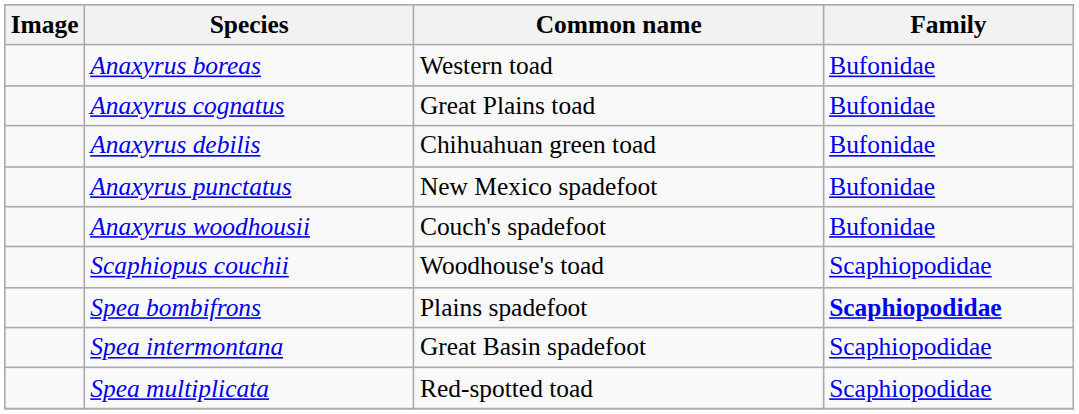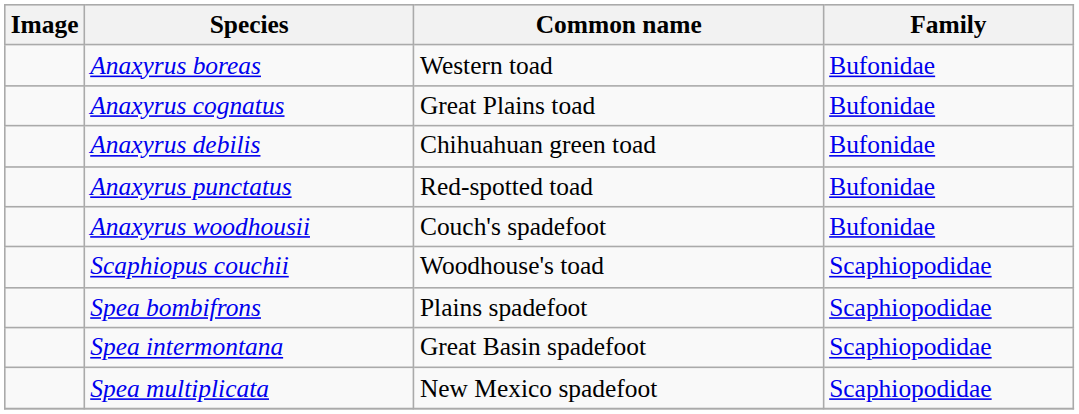 <table class="sortable wikitable">
 <tr>
 <th>Image</th>
 <th>Species</th>
 <th>Common name</th>
 <th>Family</th>
 </tr>
 <tr>
 <td></td>
 <td width=200><em><a href='#'>Anaxyrus boreas</a></em></td>
 <td width=250>Western toad</td>
 <td width=150><a href='#'>Bufonidae</a></td>
 </tr>
 <tr>
 <td></td>
 <td><em><a href='#'>Anaxyrus cognatus</a></em></td>
 <td>Great Plains toad</td>
 <td><a href='#'>Bufonidae</a></td>
 </tr>
 <tr>
 <td></td>
 <td><em><a href='#'>Anaxyrus debilis</a></em></td>
 <td>Chihuahuan green toad</td>
 <td><a href='#'>Bufonidae</a></td>
 </tr>
 <tr>
 <td></td>
 <td><em><a href='#'>Anaxyrus punctatus</a></em></td>
-<td>New Mexico spadefoot</td>
+<td>Red-spotted toad</td>
 <td><a href='#'>Bufonidae</a></td>
 </tr>
 <tr>
 <td></td>
 <td><em><a href='#'>Anaxyrus woodhousii</a></em></td>
 <td>Couch's spadefoot</td>
 <td><a href='#'>Bufonidae</a></td>
 </tr>
 <tr>
 <td></td>
 <td><em><a href='#'>Scaphiopus couchii</a></em></td>
 <td>Woodhouse's toad</td>
 <td><a href='#'>Scaphiopodidae</a></td>
 </tr>
 <tr>
 <td></td>
 <td><em><a href='#'>Spea bombifrons</a></em></td>
 <td>Plains spadefoot</td>
-<td><strong><a href='#'>Scaphiopodidae</a></strong></td>
+<td><a href='#'>Scaphiopodidae</a></td>
 </tr>
 <tr>
 <td></td>
 <td><em><a href='#'>Spea intermontana</a></em></td>
 <td>Great Basin spadefoot</td>
 <td><a href='#'>Scaphiopodidae</a></td>
 </tr>
 <tr>
 <td></td>
 <td><em><a href='#'>Spea multiplicata</a></em></td>
-<td>Red-spotted toad</td>
+<td>New Mexico spadefoot</td>
 <td><a href='#'>Scaphiopodidae</a></td>
 </tr>
 <tr>
 </tr>
 </table>
